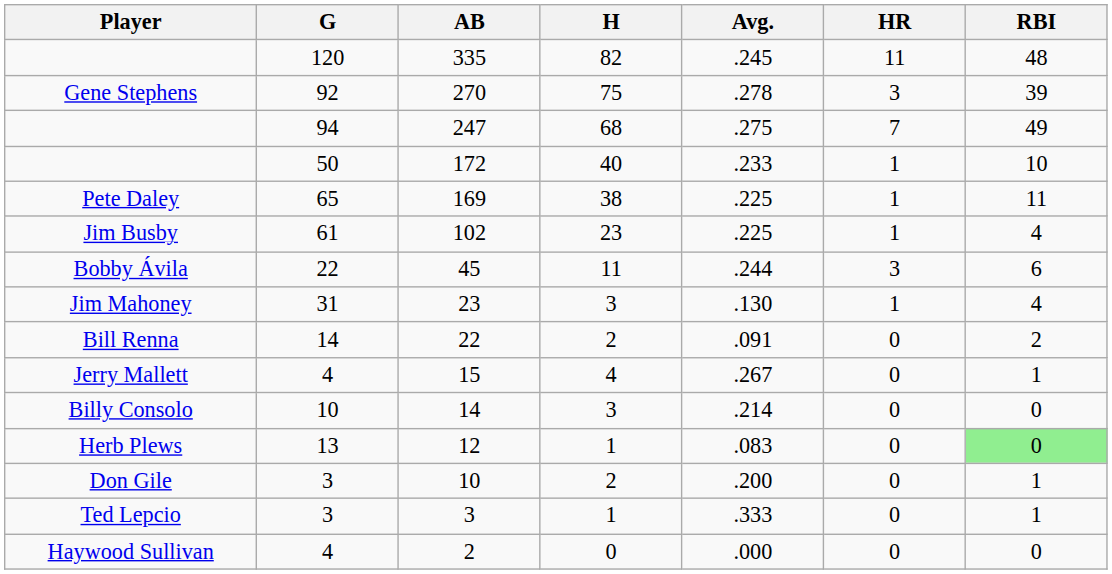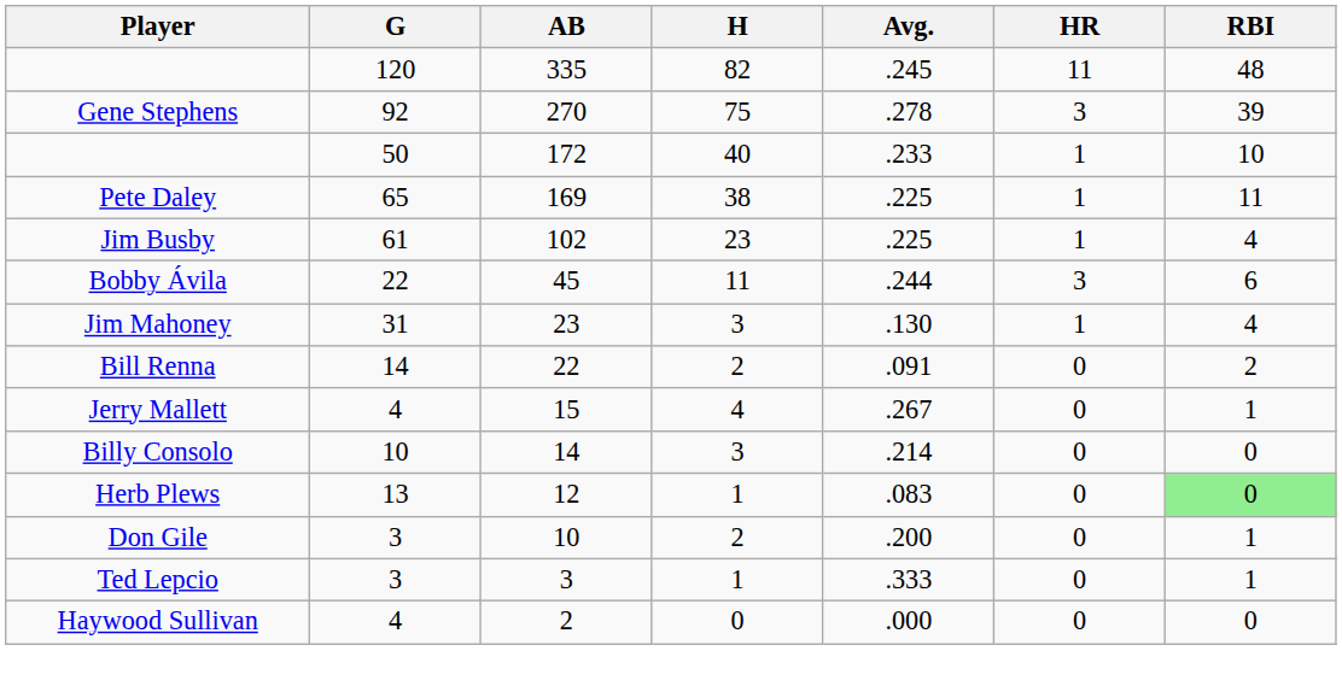 <table class="wikitable sortable">
 <tr>
 <th bgcolor="#DDDDFF" width="16%">Player</th>
 <th bgcolor="#DDDDFF" width="9%">G</th>
 <th bgcolor="#DDDDFF" width="9%">AB</th>
 <th bgcolor="#DDDDFF" width="9%">H</th>
 <th bgcolor="#DDDDFF" width="9%">Avg.</th>
 <th bgcolor="#DDDDFF" width="9%">HR</th>
 <th bgcolor="#DDDDFF" width="9%">RBI</th>
 </tr>
 <tr align="center">
 <td></td>
 <td>120</td>
 <td>335</td>
 <td>82</td>
 <td>.245</td>
 <td>11</td>
 <td>48</td>
 </tr>
 <tr align="center">
 <td><a href='#'>Gene Stephens</a></td>
 <td>92</td>
 <td>270</td>
 <td>75</td>
 <td>.278</td>
 <td>3</td>
 <td>39</td>
-</tr>
-<tr align=center>
-<td></td>
-<td>94</td>
-<td>247</td>
-<td>68</td>
-<td>.275</td>
-<td>7</td>
-<td>49</td>
 </tr>
 <tr align="center">
 <td></td>
 <td>50</td>
 <td>172</td>
 <td>40</td>
 <td>.233</td>
 <td>1</td>
 <td>10</td>
 </tr>
 <tr align="center">
 <td><a href='#'>Pete Daley</a></td>
 <td>65</td>
 <td>169</td>
 <td>38</td>
 <td>.225</td>
 <td>1</td>
 <td>11</td>
 </tr>
 <tr align=center>
 <td><a href='#'>Jim Busby</a></td>
 <td>61</td>
 <td>102</td>
 <td>23</td>
 <td>.225</td>
 <td>1</td>
 <td>4</td>
 </tr>
 <tr align=center>
 <td><a href='#'>Bobby Ávila</a></td>
 <td>22</td>
 <td>45</td>
 <td>11</td>
 <td>.244</td>
 <td>3</td>
 <td>6</td>
 </tr>
 <tr align=center>
 <td><a href='#'>Jim Mahoney</a></td>
 <td>31</td>
 <td>23</td>
 <td>3</td>
 <td>.130</td>
 <td>1</td>
 <td>4</td>
 </tr>
 <tr align=center>
 <td><a href='#'>Bill Renna</a></td>
 <td>14</td>
 <td>22</td>
 <td>2</td>
 <td>.091</td>
 <td>0</td>
 <td>2</td>
 </tr>
 <tr align=center>
 <td><a href='#'>Jerry Mallett</a></td>
 <td>4</td>
 <td>15</td>
 <td>4</td>
 <td>.267</td>
 <td>0</td>
 <td>1</td>
 </tr>
 <tr align=center>
 <td><a href='#'>Billy Consolo</a></td>
 <td>10</td>
 <td>14</td>
 <td>3</td>
 <td>.214</td>
 <td>0</td>
 <td>0</td>
 </tr>
 <tr align=center>
 <td><a href='#'>Herb Plews</a></td>
 <td>13</td>
 <td>12</td>
 <td>1</td>
 <td>.083</td>
 <td>0</td>
 <td style="background: lightgreen;">0</td>
 </tr>
 <tr align=center>
 <td><a href='#'>Don Gile</a></td>
 <td>3</td>
 <td>10</td>
 <td>2</td>
 <td>.200</td>
 <td>0</td>
 <td>1</td>
 </tr>
 <tr align=center>
 <td><a href='#'>Ted Lepcio</a></td>
 <td>3</td>
 <td>3</td>
 <td>1</td>
 <td>.333</td>
 <td>0</td>
 <td>1</td>
 </tr>
 <tr align=center>
 <td><a href='#'>Haywood Sullivan</a></td>
 <td>4</td>
 <td>2</td>
 <td>0</td>
 <td>.000</td>
 <td>0</td>
 <td>0</td>
 </tr>
 </table>
